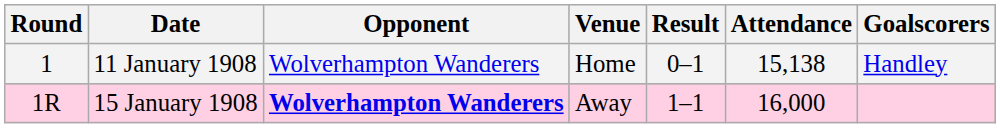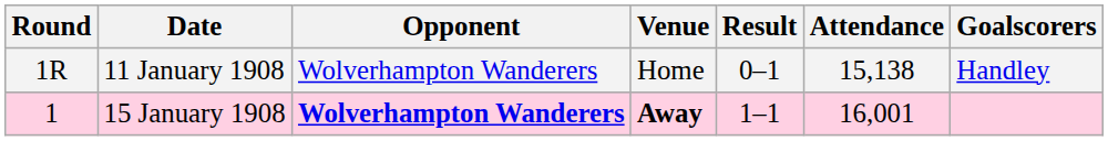 <table class="wikitable">
 <tr>
 <th>Round</th>
 <th>Date</th>
 <th>Opponent</th>
 <th>Venue</th>
 <th>Result</th>
 <th>Attendance</th>
 <th>Goalscorers</th>
 </tr>
 <tr bgcolor="#f3f3f3">
-<td align="center">1</td>
+<td align="center">1R</td>
 <td>11 January 1908</td>
 <td><a href='#'>Wolverhampton Wanderers</a></td>
 <td>Home</td>
 <td align="center">0–1</td>
 <td align="center">15,138</td>
 <td><a href='#'>Handley</a></td>
 </tr>
 <tr bgcolor="#ffd0e3">
-<td align="center">1R</td>
+<td align="center">1</td>
 <td>15 January 1908</td>
 <td><strong><a href='#'>Wolverhampton Wanderers</a></strong></td>
-<td>Away</td>
+<td><strong>Away</strong></td>
 <td align="center">1–1</td>
-<td align="center">16,000</td>
+<td align="center">16,001</td>
 <td></td>
 </tr>
 </table>
